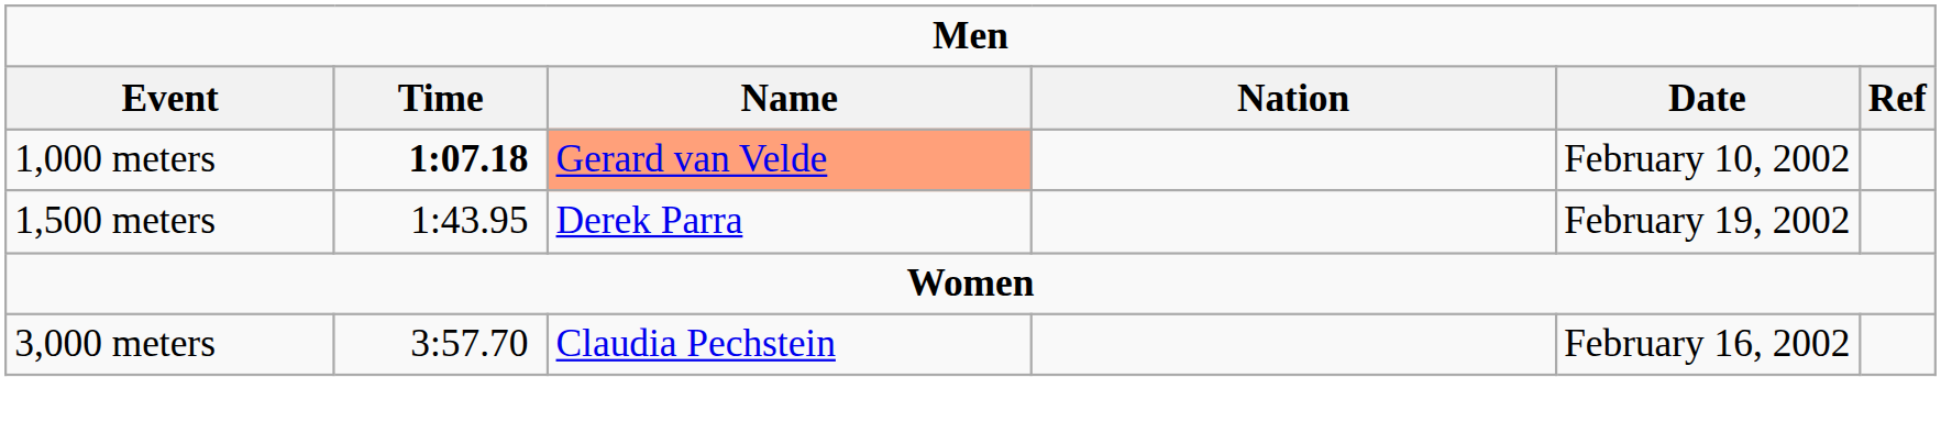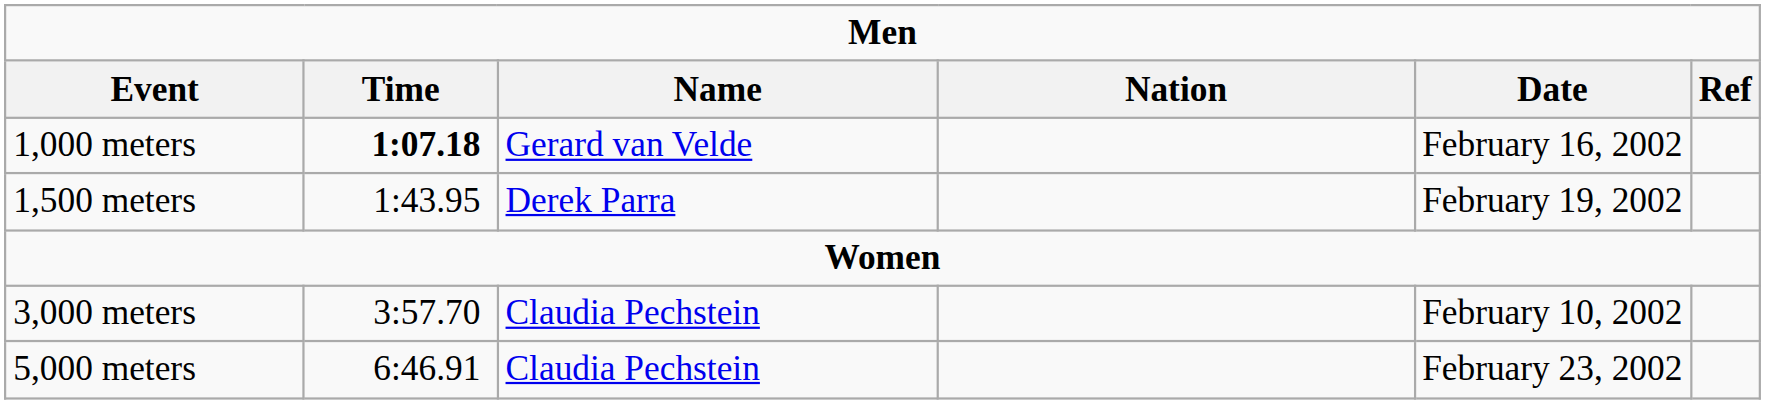 <table class="wikitable">
 <tr>
 <td colspan="6" align="center"><strong>Men</strong></td>
 </tr>
 <tr>
 <th style="width:8em">Event</th>
 <th style="width:5em">Time</th>
 <th style="width:12em">Name</th>
 <th style="width:13em">Nation</th>
 <th>Date</th>
 <th>Ref</th>
 </tr>
 <tr>
 <td>1,000 meters</td>
 <td align=right><strong>1:07.18 </strong></td>
-<td style="background: lightsalmon;"><a href='#'>Gerard van Velde</a></td>
+<td><a href='#'>Gerard van Velde</a></td>
 <td></td>
-<td>February 10, 2002</td>
+<td>February 16, 2002</td>
 <td></td>
 </tr>
 <tr>
 <td>1,500 meters</td>
 <td align=right>1:43.95 </td>
 <td><a href='#'>Derek Parra</a></td>
 <td></td>
 <td>February 19, 2002</td>
 <td></td>
 </tr>
 <tr>
 <td colspan="6" align="center"><strong>Women</strong></td>
 </tr>
 <tr>
 <td>3,000 meters</td>
 <td align=right>3:57.70 </td>
 <td><a href='#'>Claudia Pechstein</a></td>
 <td></td>
-<td>February 16, 2002</td>
+<td>February 10, 2002</td>
+<td></td>
+</tr>
+<tr>
+<td>5,000 meters</td>
+<td align=right>6:46.91 </td>
+<td><a href='#'>Claudia Pechstein</a></td>
+<td></td>
+<td>February 23, 2002</td>
 <td></td>
 </tr>
 </table>
